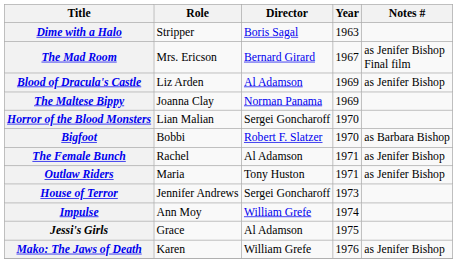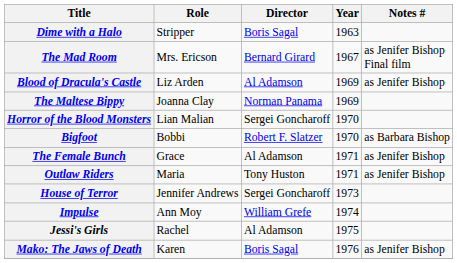 <table class="wikitable plainrowheaders sortable">
 <tr>
 <th scope="col">Title</th>
 <th scope="col">Role</th>
 <th scope="col">Director</th>
 <th scope="col">Year</th>
 <th scope="col" class="unsortable">Notes #</th>
 </tr>
 <tr>
 <th scope="row"><em><a href='#'>Dime with a Halo</a></em></th>
 <td>Stripper</td>
 <td><a href='#'>Boris Sagal</a></td>
 <td>1963</td>
 <td></td>
 </tr>
 <tr>
 <th scope="row"><em><a href='#'>The Mad Room</a></em></th>
 <td>Mrs. Ericson</td>
 <td><a href='#'>Bernard Girard</a></td>
 <td>1967</td>
 <td>as Jenifer Bishop<br>Final film</td>
 </tr>
 <tr>
 <th scope="row"><em><a href='#'>Blood of Dracula's Castle</a></em></th>
 <td>Liz Arden</td>
 <td><a href='#'>Al Adamson</a></td>
 <td>1969</td>
 <td>as Jenifer Bishop</td>
 </tr>
 <tr>
 <th scope="row"><em><a href='#'>The Maltese Bippy</a></em></th>
 <td>Joanna Clay</td>
 <td><a href='#'>Norman Panama</a></td>
 <td>1969</td>
 <td></td>
 </tr>
 <tr>
 <th scope="row"><em><a href='#'>Horror of the Blood Monsters</a></em></th>
 <td>Lian Malian</td>
 <td>Sergei Goncharoff</td>
 <td>1970</td>
 <td></td>
 </tr>
 <tr>
 <th scope="row"><em><a href='#'>Bigfoot</a></em></th>
 <td>Bobbi</td>
 <td><a href='#'>Robert F. Slatzer</a></td>
 <td>1970</td>
 <td>as Barbara Bishop</td>
 </tr>
 <tr>
 <th scope="row"><em><a href='#'>The Female Bunch</a></em></th>
-<td>Rachel</td>
+<td>Grace</td>
 <td>Al Adamson</td>
 <td>1971</td>
 <td>as Jenifer Bishop</td>
 </tr>
 <tr>
 <th scope="row"><em><a href='#'>Outlaw Riders</a></em></th>
 <td>Maria</td>
 <td>Tony Huston</td>
 <td>1971</td>
 <td>as Jenifer Bishop</td>
 </tr>
 <tr>
 <th scope="row"><em><a href='#'>House of Terror</a></em></th>
 <td>Jennifer Andrews</td>
 <td>Sergei Goncharoff</td>
 <td>1973</td>
 <td></td>
 </tr>
 <tr>
 <th scope="row"><em><a href='#'>Impulse</a></em></th>
 <td>Ann Moy</td>
 <td><a href='#'>William Grefe</a></td>
 <td>1974</td>
 <td></td>
 </tr>
 <tr>
 <th scope="row"><em>Jessi's Girls</em></th>
-<td>Grace</td>
+<td>Rachel</td>
 <td>Al Adamson</td>
 <td>1975</td>
 <td></td>
 </tr>
 <tr>
 <th scope="row"><em><a href='#'>Mako: The Jaws of Death</a></em></th>
 <td>Karen</td>
-<td>William Grefe</td>
+<td><a href='#'>Boris Sagal</a></td>
 <td>1976</td>
 <td>as Jenifer Bishop</td>
 </tr>
 <tr>
 </tr>
 </table>
